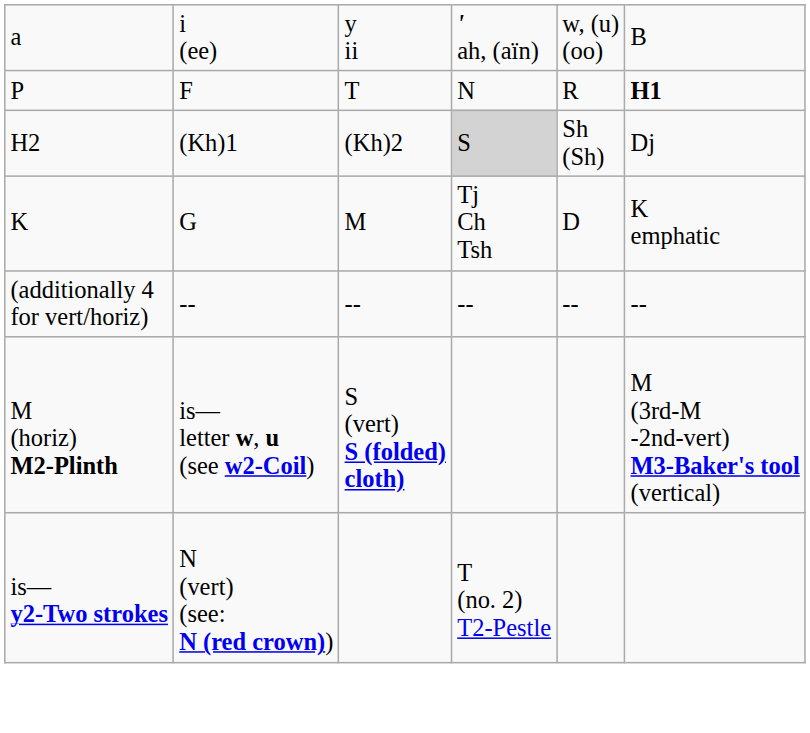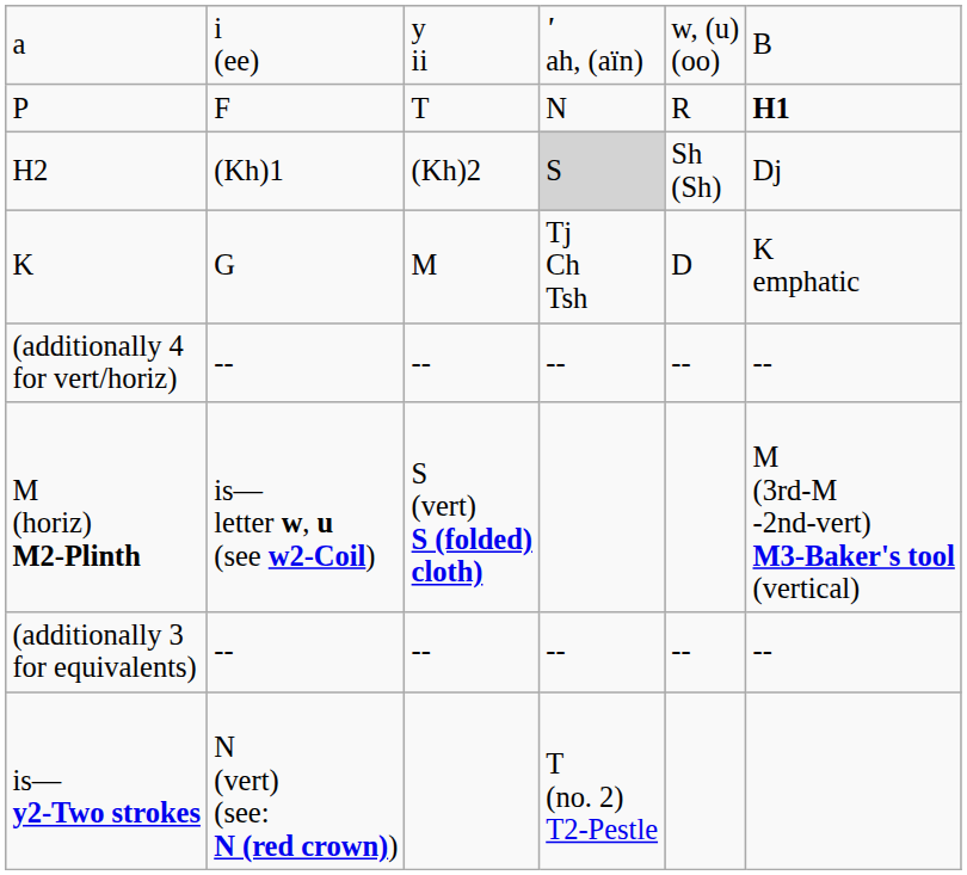 <table class="wikitable">
 <tr>
 <td>a</td>
 <td>i<br>(ee)</td>
 <td>y<br>ii</td>
 <td><strong><em> ' </em></strong><br>ah, (aïn)</td>
 <td>w, (u)<br>(oo)</td>
 <td>B</td>
 </tr>
 <tr>
 <td>P</td>
 <td>F</td>
 <td>T</td>
 <td>N</td>
 <td>R</td>
 <td><strong>H1</strong></td>
 </tr>
 <tr>
 <td>H2</td>
 <td>(Kh)1</td>
 <td>(Kh)2</td>
 <td style="background: lightgrey;">S</td>
 <td>Sh<br>(Sh)</td>
 <td>Dj</td>
 </tr>
 <tr>
 <td>K</td>
 <td>G</td>
 <td>M</td>
 <td>Tj<br>Ch<br>Tsh</td>
 <td>D</td>
 <td>K<br>emphatic</td>
 </tr>
 <tr>
 <td>(additionally 4 <br>for vert/horiz)</td>
 <td>--</td>
 <td>--</td>
 <td>--</td>
 <td>--</td>
 <td>--</td>
 </tr>
 <tr>
 <td><br>M<br>(horiz)<br><strong>M2-Plinth</strong></td>
 <td><br>is—<br>letter <strong>w</strong>, <strong>u</strong><br>(see <strong><a href='#'>w2-Coil</a></strong>)</td>
 <td><br>S<br>(vert)<br><strong><a href='#'>S (folded)</a></strong><br><strong><a href='#'>cloth)</a></strong></td>
 <td></td>
 <td></td>
 <td><br>M<br>(3rd-M<br>-2nd-vert)<br><strong><a href='#'>M3-Baker's tool</a></strong><br>(vertical)</td>
 </tr>
 <tr>
+<td>(additionally 3 <br>for equivalents)</td>
+<td>--</td>
+<td>--</td>
+<td>--</td>
+<td>--</td>
+<td>--</td>
+</tr>
+<tr>
 <td><br>is—<br><strong><a href='#'>y2-Two strokes</a></strong></td>
 <td><br>N<br>(vert)<br>(see: <br><strong><a href='#'>N (red crown)</a></strong>)</td>
 <td></td>
 <td><br>T<br>(no. 2)<br><a href='#'>T2-Pestle</a></td>
 <td></td>
 <td></td>
 </tr>
 </table>
